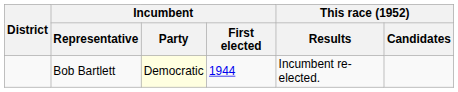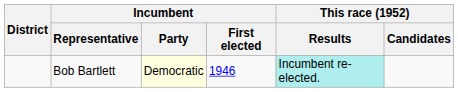 <table class=wikitable>
 <tr>
 <th rowspan=2>District</th>
 <th colspan=3>Incumbent</th>
 <th colspan=2>This race (1952)</th>
 </tr>
 <tr>
 <th>Representative</th>
 <th>Party</th>
 <th>First elected</th>
 <th>Results</th>
 <th>Candidates</th>
 </tr>
 <tr>
 <td></td>
 <td>Bob Bartlett</td>
 <td style="background: lightyellow;">Democratic</td>
-<td><a href='#'>1944</a></td>
-<td>Incumbent re-elected.</td>
+<td><a href='#'>1946</a></td>
+<td style="background: paleturquoise;">Incumbent re-elected.</td>
 <td nowrap></td>
 </tr>
 </table>
